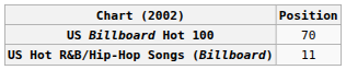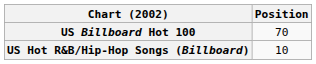 <table class="wikitable plainrowheaders" style="text-align:center">
 <tr>
 <th align="center">Chart (2002)</th>
 <th align="center">Position</th>
 </tr>
 <tr>
 <th scope="row">US <em>Billboard</em> Hot 100</th>
 <td align="center">70</td>
 </tr>
 <tr>
 <th scope="row">US Hot R&B/Hip-Hop Songs (<em>Billboard</em>)</th>
-<td align="center">11</td>
+<td align="center">10</td>
 </tr>
 </table>
